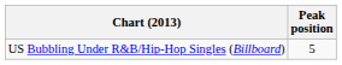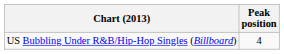 <table class="wikitable">
 <tr>
 <th>Chart (2013)</th>
 <th>Peak<br>position</th>
 </tr>
 <tr>
 <td>US <a href='#'>Bubbling Under R&B/Hip-Hop Singles</a> (<em><a href='#'>Billboard</a></em>)</td>
-<td style="text-align:center;">5</td>
+<td style="text-align:center;">4</td>
 </tr>
 </table>
